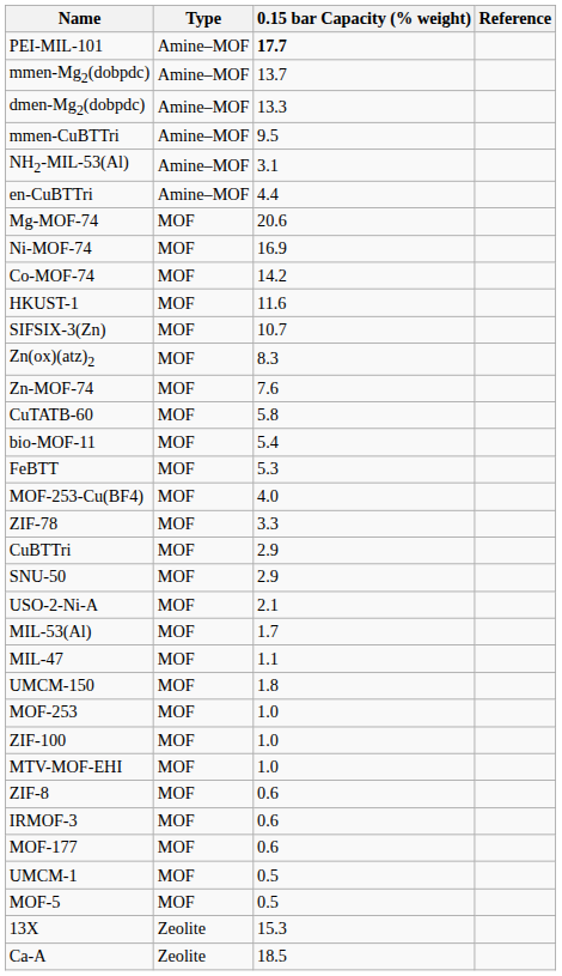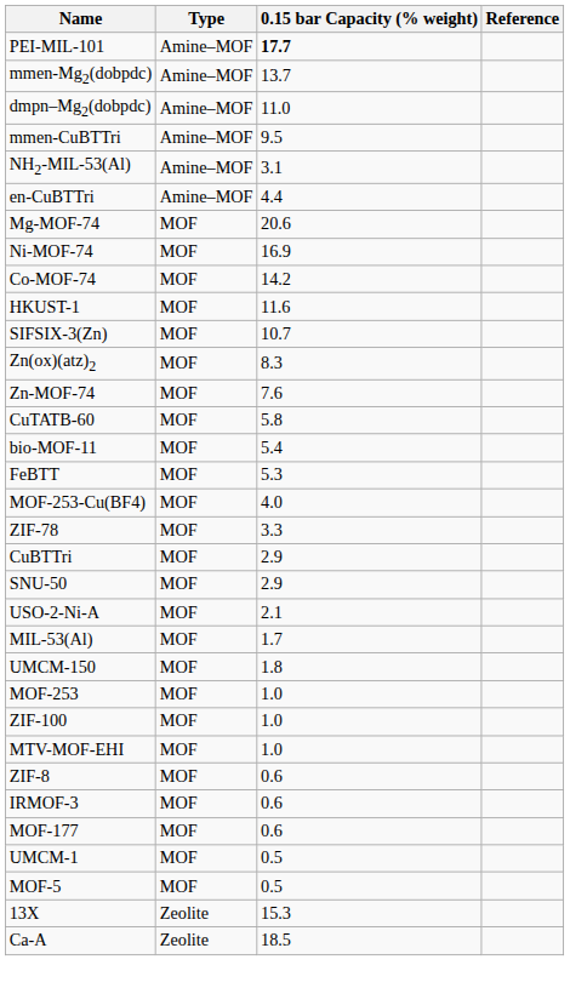 <table class="wikitable">
 <tr>
 <th>Name</th>
 <th>Type</th>
 <th>0.15 bar Capacity (% weight)</th>
 <th>Reference</th>
 </tr>
 <tr>
 <td>PEI-MIL-101</td>
 <td>Amine–MOF</td>
 <td><strong>17.7</strong></td>
 <td></td>
 </tr>
 <tr>
 <td>mmen-Mg<sub>2</sub>(dobpdc)</td>
 <td>Amine–MOF</td>
 <td>13.7</td>
 <td></td>
 </tr>
 <tr>
-<td>dmen-Mg<sub>2</sub>(dobpdc)</td>
+<td>dmpn–Mg<sub>2</sub>(dobpdc)</td>
 <td>Amine–MOF</td>
-<td>13.3</td>
+<td>11.0</td>
 <td></td>
 </tr>
 <tr>
 <td>mmen-CuBTTri</td>
 <td>Amine–MOF</td>
 <td>9.5</td>
 <td></td>
 </tr>
 <tr>
 <td>NH<sub>2</sub>-MIL-53(Al)</td>
 <td>Amine–MOF</td>
 <td>3.1</td>
 <td></td>
 </tr>
 <tr>
 <td>en-CuBTTri</td>
 <td>Amine–MOF</td>
 <td>4.4</td>
 <td></td>
 </tr>
 <tr>
 <td>Mg-MOF-74</td>
 <td>MOF</td>
 <td>20.6</td>
 <td></td>
 </tr>
 <tr>
 <td>Ni-MOF-74</td>
 <td>MOF</td>
 <td>16.9</td>
 <td></td>
 </tr>
 <tr>
 <td>Co-MOF-74</td>
 <td>MOF</td>
 <td>14.2</td>
 <td></td>
 </tr>
 <tr>
 <td>HKUST-1</td>
 <td>MOF</td>
 <td>11.6</td>
 <td></td>
 </tr>
 <tr>
 <td>SIFSIX-3(Zn)</td>
 <td>MOF</td>
 <td>10.7</td>
 <td></td>
 </tr>
 <tr>
 <td>Zn(ox)(atz)<sub>2</sub></td>
 <td>MOF</td>
 <td>8.3</td>
 <td></td>
 </tr>
 <tr>
 <td>Zn-MOF-74</td>
 <td>MOF</td>
 <td>7.6</td>
 <td></td>
 </tr>
 <tr>
 <td>CuTATB-60</td>
 <td>MOF</td>
 <td>5.8</td>
 <td></td>
 </tr>
 <tr>
 <td>bio-MOF-11</td>
 <td>MOF</td>
 <td>5.4</td>
 <td></td>
 </tr>
 <tr>
 <td>FeBTT</td>
 <td>MOF</td>
 <td>5.3</td>
 <td></td>
 </tr>
 <tr>
 <td>MOF-253-Cu(BF4)</td>
 <td>MOF</td>
 <td>4.0</td>
 <td></td>
 </tr>
 <tr>
 <td>ZIF-78</td>
 <td>MOF</td>
 <td>3.3</td>
 <td></td>
 </tr>
 <tr>
 <td>CuBTTri</td>
 <td>MOF</td>
 <td>2.9</td>
 <td></td>
 </tr>
 <tr>
 <td>SNU-50</td>
 <td>MOF</td>
 <td>2.9</td>
 <td></td>
 </tr>
 <tr>
 <td>USO-2-Ni-A</td>
 <td>MOF</td>
 <td>2.1</td>
 <td></td>
 </tr>
 <tr>
 <td>MIL-53(Al)</td>
 <td>MOF</td>
 <td>1.7</td>
 <td></td>
 </tr>
 <tr>
-<td>MIL-47</td>
-<td>MOF</td>
-<td>1.1</td>
-<td></td>
-</tr>
-<tr>
 <td>UMCM-150</td>
 <td>MOF</td>
 <td>1.8</td>
 <td></td>
 </tr>
 <tr>
 <td>MOF-253</td>
 <td>MOF</td>
 <td>1.0</td>
 <td></td>
 </tr>
 <tr>
 <td>ZIF-100</td>
 <td>MOF</td>
 <td>1.0</td>
 <td></td>
 </tr>
 <tr>
 <td>MTV-MOF-EHI</td>
 <td>MOF</td>
 <td>1.0</td>
 <td></td>
 </tr>
 <tr>
 <td>ZIF-8</td>
 <td>MOF</td>
 <td>0.6</td>
 <td></td>
 </tr>
 <tr>
 <td>IRMOF-3</td>
 <td>MOF</td>
 <td>0.6</td>
 <td></td>
 </tr>
 <tr>
 <td>MOF-177</td>
 <td>MOF</td>
 <td>0.6</td>
 <td></td>
 </tr>
 <tr>
 <td>UMCM-1</td>
 <td>MOF</td>
 <td>0.5</td>
 <td></td>
 </tr>
 <tr>
 <td>MOF-5</td>
 <td>MOF</td>
 <td>0.5</td>
 <td></td>
 </tr>
 <tr>
 <td>13X</td>
 <td>Zeolite</td>
 <td>15.3</td>
 <td></td>
 </tr>
 <tr>
 <td>Ca-A</td>
 <td>Zeolite</td>
 <td>18.5</td>
 <td></td>
 </tr>
 </table>
